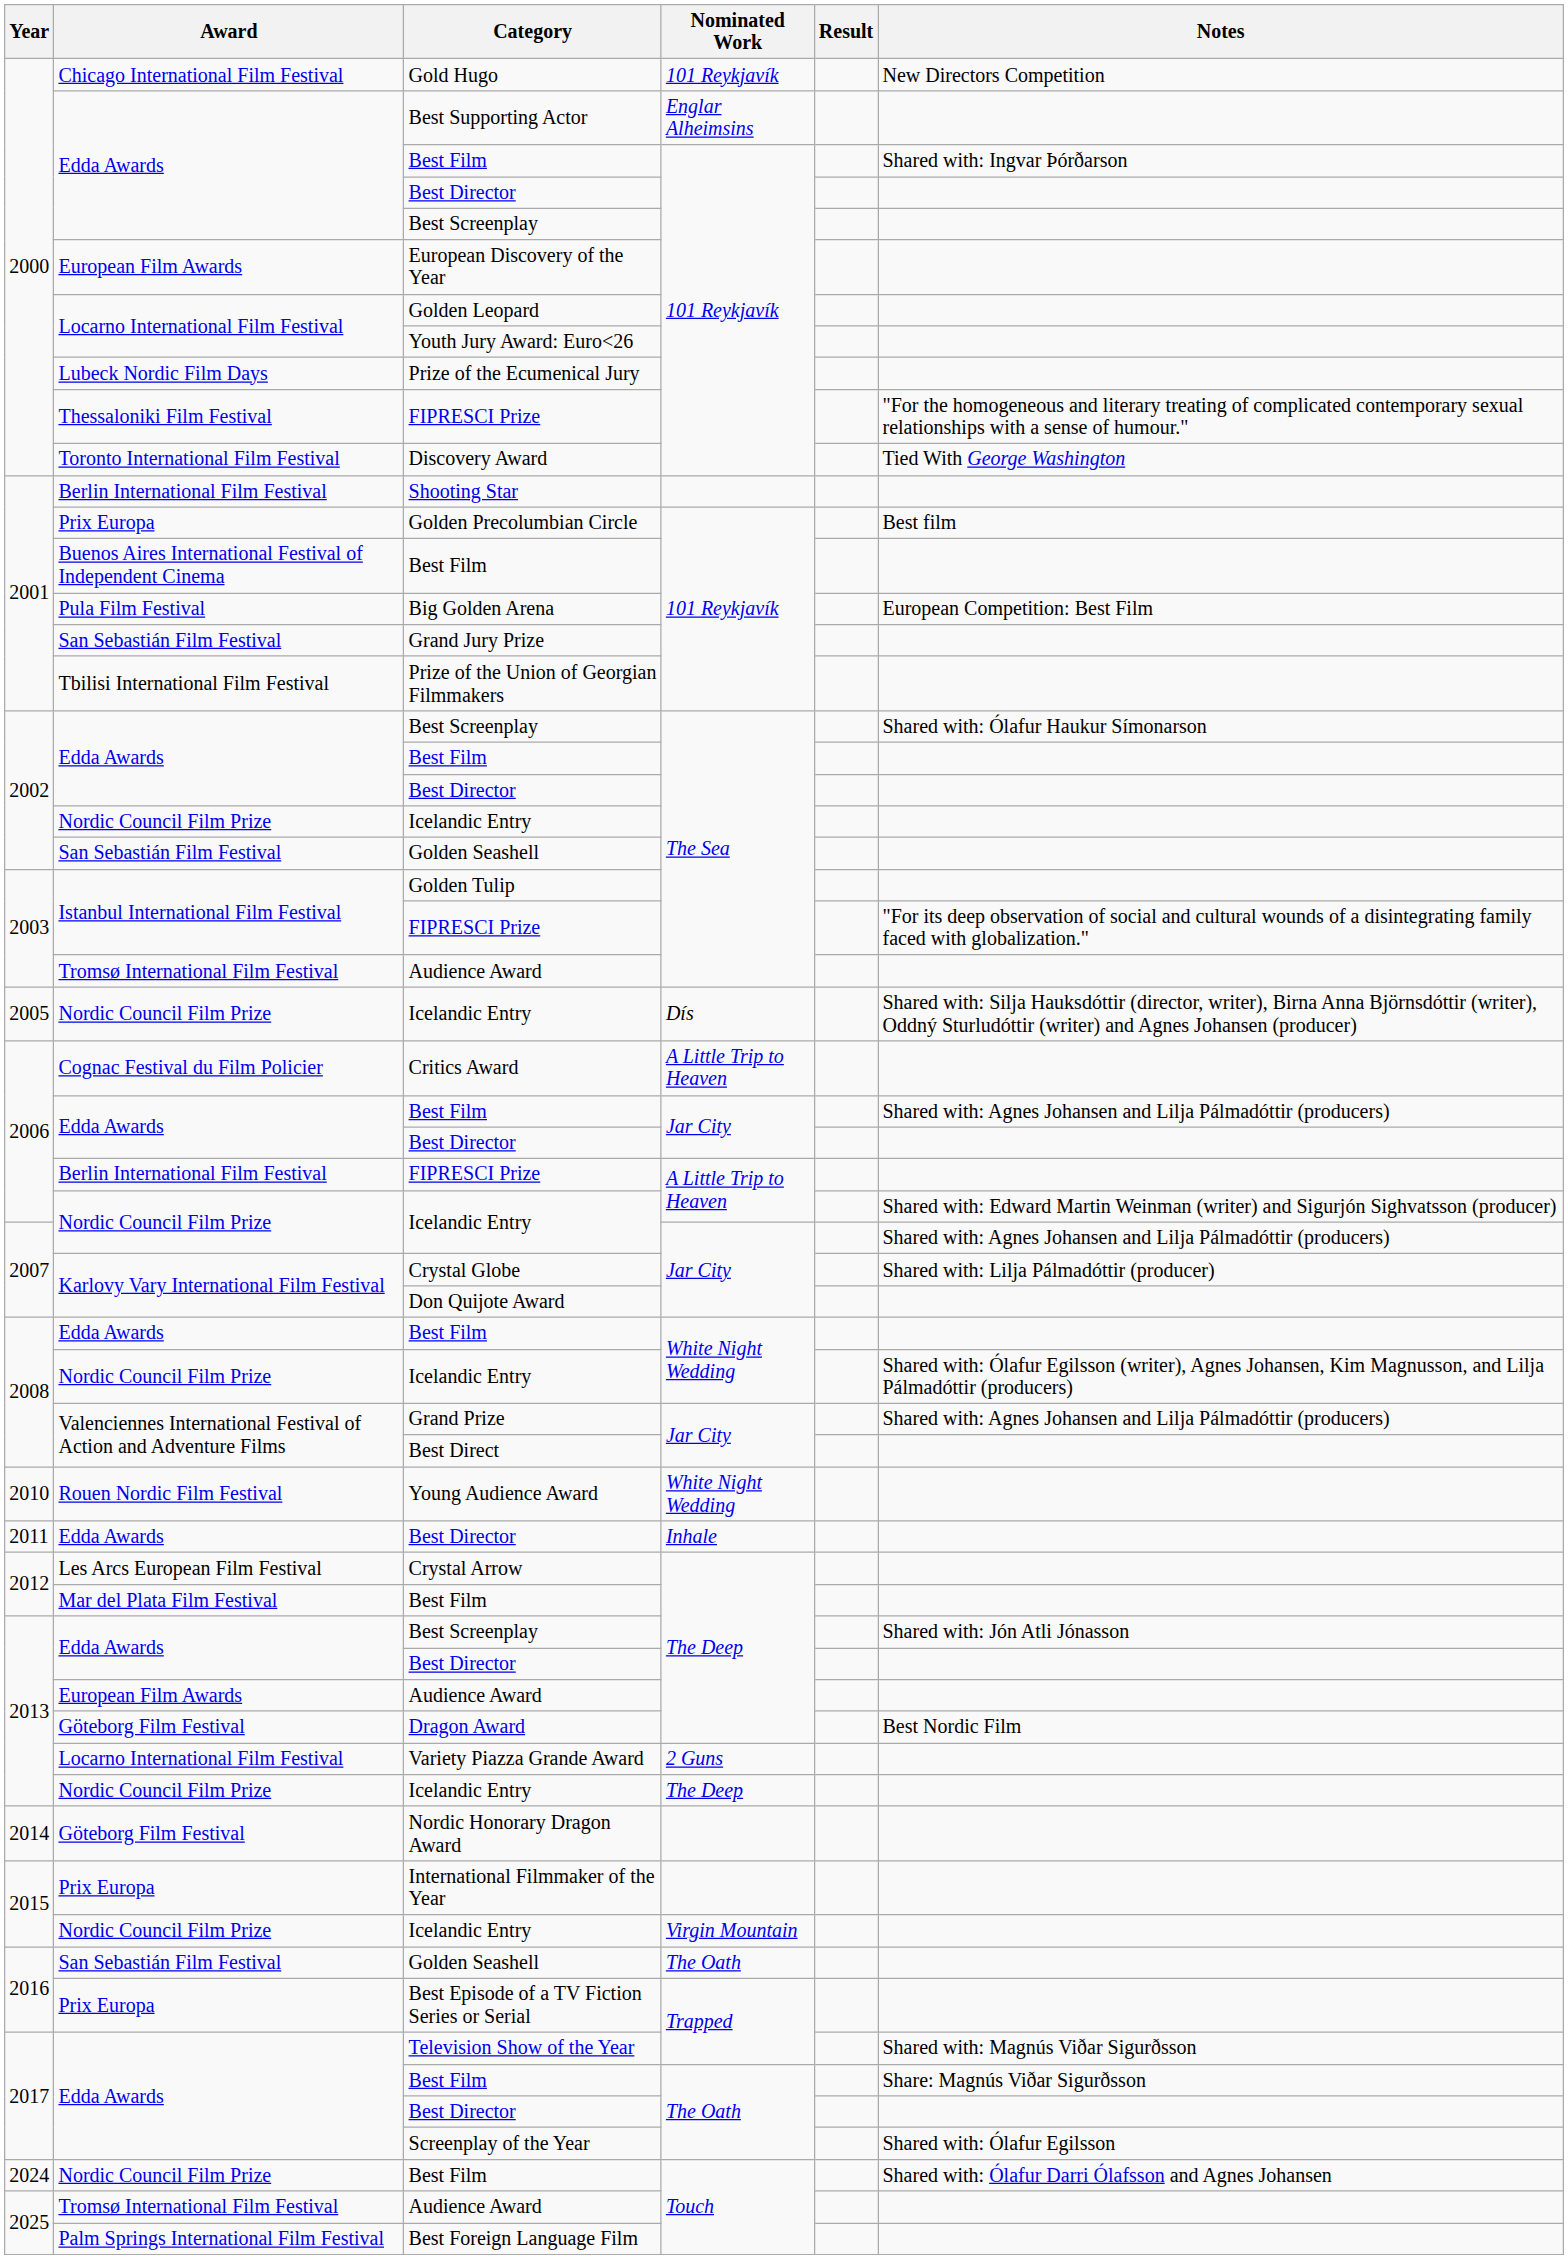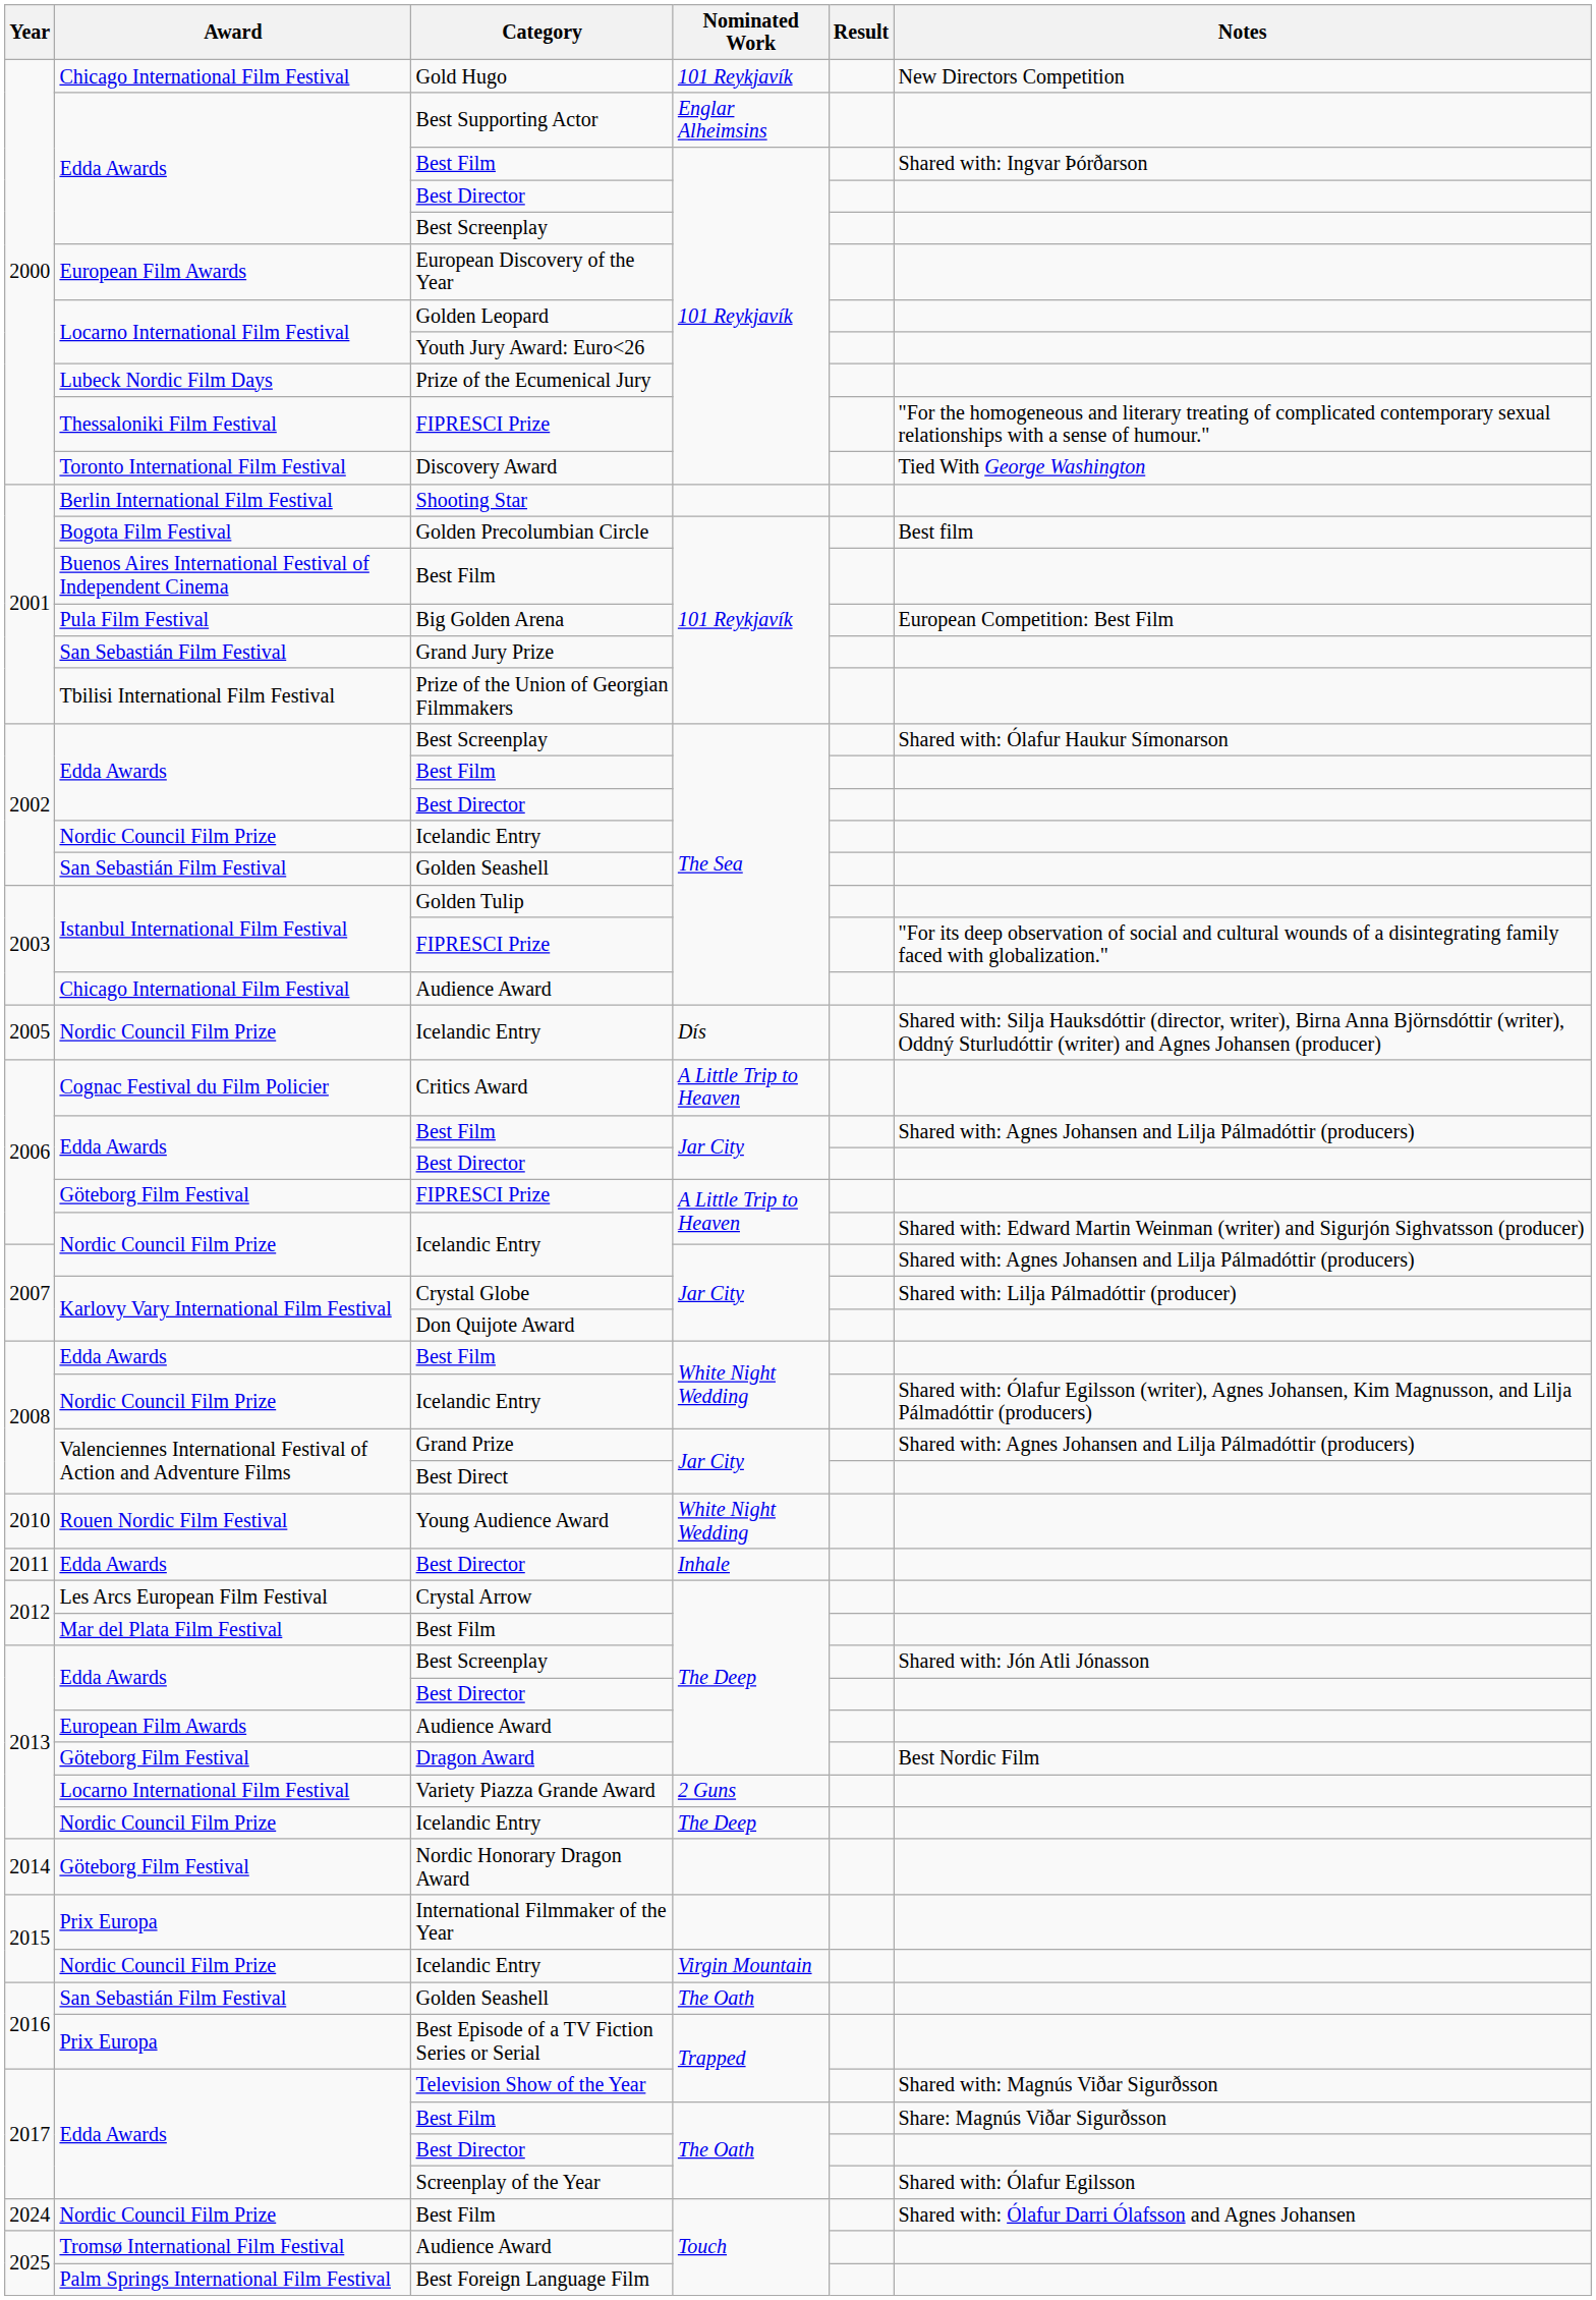 <table class="wikitable">
 <tr>
 <th>Year</th>
 <th>Award</th>
 <th>Category</th>
 <th>Nominated Work</th>
 <th>Result</th>
 <th>Notes</th>
 </tr>
 <tr>
 <td rowspan=11>2000</td>
 <td><a href='#'>Chicago International Film Festival</a></td>
 <td>Gold Hugo</td>
 <td><em><a href='#'>101 Reykjavík</a></em></td>
 <td></td>
 <td>New Directors Competition</td>
 </tr>
 <tr>
 <td rowspan=4><a href='#'>Edda Awards</a></td>
 <td>Best Supporting Actor</td>
 <td><em><a href='#'>Englar Alheimsins</a></em></td>
 <td></td>
 <td></td>
 </tr>
 <tr>
 <td><a href='#'>Best Film</a></td>
 <td rowspan=9><em><a href='#'>101 Reykjavík</a></em></td>
 <td></td>
 <td>Shared with: Ingvar Þórðarson</td>
 </tr>
 <tr>
 <td><a href='#'>Best Director</a></td>
 <td></td>
 <td></td>
 </tr>
 <tr>
 <td>Best Screenplay</td>
 <td></td>
 <td></td>
 </tr>
 <tr>
 <td><a href='#'>European Film Awards</a></td>
 <td>European Discovery of the Year</td>
 <td></td>
 <td></td>
 </tr>
 <tr>
 <td rowspan=2><a href='#'>Locarno International Film Festival</a></td>
 <td>Golden Leopard</td>
 <td></td>
 <td></td>
 </tr>
 <tr>
 <td>Youth Jury Award: Euro<26</td>
 <td></td>
 <td></td>
 </tr>
 <tr>
 <td><a href='#'>Lubeck Nordic Film Days</a></td>
 <td>Prize of the Ecumenical Jury</td>
 <td></td>
 <td></td>
 </tr>
 <tr>
 <td><a href='#'>Thessaloniki Film Festival</a></td>
 <td><a href='#'>FIPRESCI Prize</a></td>
 <td></td>
 <td>"For the homogeneous and literary treating of complicated contemporary sexual relationships with a sense of humour."</td>
 </tr>
 <tr>
 <td><a href='#'>Toronto International Film Festival</a></td>
 <td>Discovery Award</td>
 <td></td>
 <td>Tied With <em><a href='#'>George Washington</a></em></td>
 </tr>
 <tr>
 <td rowspan=6>2001</td>
 <td><a href='#'>Berlin International Film Festival</a></td>
 <td><a href='#'>Shooting Star</a></td>
 <td></td>
 <td></td>
 <td></td>
 </tr>
 <tr>
-<td><a href='#'>Prix Europa</a></td>
+<td><a href='#'>Bogota Film Festival</a></td>
 <td>Golden Precolumbian Circle</td>
 <td rowspan=5><em><a href='#'>101 Reykjavík</a></em></td>
 <td></td>
 <td>Best film</td>
 </tr>
 <tr>
 <td><a href='#'>Buenos Aires International Festival of Independent Cinema</a></td>
 <td>Best Film</td>
 <td></td>
 <td></td>
 </tr>
 <tr>
 <td><a href='#'>Pula Film Festival</a></td>
 <td>Big Golden Arena</td>
 <td></td>
 <td>European Competition: Best Film</td>
 </tr>
 <tr>
 <td><a href='#'>San Sebastián Film Festival</a></td>
 <td>Grand Jury Prize</td>
 <td></td>
 <td></td>
 </tr>
 <tr>
 <td>Tbilisi International Film Festival</td>
 <td>Prize of the Union of Georgian Filmmakers</td>
 <td></td>
 <td></td>
 </tr>
 <tr>
 <td rowspan=5>2002</td>
 <td rowspan=3><a href='#'>Edda Awards</a></td>
 <td>Best Screenplay</td>
 <td rowspan=8><em><a href='#'>The Sea</a></em></td>
 <td></td>
 <td>Shared with: Ólafur Haukur Símonarson</td>
 </tr>
 <tr>
 <td><a href='#'>Best Film</a></td>
 <td></td>
 <td></td>
 </tr>
 <tr>
 <td><a href='#'>Best Director</a></td>
 <td></td>
 <td></td>
 </tr>
 <tr>
 <td><a href='#'>Nordic Council Film Prize</a></td>
 <td>Icelandic Entry</td>
 <td></td>
 <td></td>
 </tr>
 <tr>
 <td><a href='#'>San Sebastián Film Festival</a></td>
 <td>Golden Seashell</td>
 <td></td>
 <td></td>
 </tr>
 <tr>
 <td rowspan=3>2003</td>
 <td rowspan=2><a href='#'>Istanbul International Film Festival</a></td>
 <td>Golden Tulip</td>
 <td></td>
 <td></td>
 </tr>
 <tr>
 <td><a href='#'>FIPRESCI Prize</a></td>
 <td></td>
 <td>"For its deep observation of social and cultural wounds of a disintegrating family faced with globalization."</td>
 </tr>
 <tr>
-<td><a href='#'>Tromsø International Film Festival</a></td>
+<td><a href='#'>Chicago International Film Festival</a></td>
 <td>Audience Award</td>
 <td></td>
 <td></td>
 </tr>
 <tr>
 <td>2005</td>
 <td><a href='#'>Nordic Council Film Prize</a></td>
 <td>Icelandic Entry</td>
 <td><em>Dís</em></td>
 <td></td>
 <td>Shared with: Silja Hauksdóttir (director, writer), Birna Anna Björnsdóttir (writer), Oddný Sturludóttir (writer) and Agnes Johansen (producer)</td>
 </tr>
 <tr>
 <td rowspan=5>2006</td>
 <td><a href='#'>Cognac Festival du Film Policier</a></td>
 <td>Critics Award</td>
 <td><em><a href='#'>A Little Trip to Heaven</a></em></td>
 <td></td>
 <td></td>
 </tr>
 <tr>
 <td rowspan=2><a href='#'>Edda Awards</a></td>
 <td><a href='#'>Best Film</a></td>
 <td rowspan=2><em><a href='#'>Jar City</a></em></td>
 <td></td>
 <td>Shared with: Agnes Johansen and Lilja Pálmadóttir (producers)</td>
 </tr>
 <tr>
 <td><a href='#'>Best Director</a></td>
 <td></td>
 <td></td>
 </tr>
 <tr>
-<td><a href='#'>Berlin International Film Festival</a></td>
+<td><a href='#'>Göteborg Film Festival</a></td>
 <td><a href='#'>FIPRESCI Prize</a></td>
 <td rowspan=2><em><a href='#'>A Little Trip to Heaven</a></em></td>
 <td></td>
 <td></td>
 </tr>
 <tr>
 <td rowspan=2><a href='#'>Nordic Council Film Prize</a></td>
 <td rowspan=2>Icelandic Entry</td>
 <td></td>
 <td>Shared with: Edward Martin Weinman (writer) and Sigurjón Sighvatsson (producer)</td>
 </tr>
 <tr>
 <td rowspan=3>2007</td>
 <td rowspan=3><em><a href='#'>Jar City</a></em></td>
 <td></td>
 <td>Shared with: Agnes Johansen and Lilja Pálmadóttir (producers)</td>
 </tr>
 <tr>
 <td rowspan=2><a href='#'>Karlovy Vary International Film Festival</a></td>
 <td>Crystal Globe</td>
 <td></td>
 <td>Shared with: Lilja Pálmadóttir (producer)</td>
 </tr>
 <tr>
 <td>Don Quijote Award</td>
 <td></td>
 <td></td>
 </tr>
 <tr>
 <td rowspan=4>2008</td>
 <td><a href='#'>Edda Awards</a></td>
 <td><a href='#'>Best Film</a></td>
 <td rowspan=2><em><a href='#'>White Night Wedding</a></em></td>
 <td></td>
 <td></td>
 </tr>
 <tr>
 <td><a href='#'>Nordic Council Film Prize</a></td>
 <td>Icelandic Entry</td>
 <td></td>
 <td>Shared with: Ólafur Egilsson (writer), Agnes Johansen, Kim Magnusson, and Lilja Pálmadóttir (producers)</td>
 </tr>
 <tr>
 <td rowspan=2>Valenciennes International Festival of Action and Adventure Films</td>
 <td>Grand Prize</td>
 <td rowspan=2><em><a href='#'>Jar City</a></em></td>
 <td></td>
 <td>Shared with: Agnes Johansen and Lilja Pálmadóttir (producers)</td>
 </tr>
 <tr>
 <td>Best Direct</td>
 <td></td>
 <td></td>
 </tr>
 <tr>
 <td>2010</td>
 <td><a href='#'>Rouen Nordic Film Festival</a></td>
 <td>Young Audience Award</td>
 <td><em><a href='#'>White Night Wedding</a></em></td>
 <td></td>
 <td></td>
 </tr>
 <tr>
 <td>2011</td>
 <td><a href='#'>Edda Awards</a></td>
 <td><a href='#'>Best Director</a></td>
 <td><em><a href='#'>Inhale</a></em></td>
 <td></td>
 <td></td>
 </tr>
 <tr>
 <td rowspan=2>2012</td>
 <td>Les Arcs European Film Festival</td>
 <td>Crystal Arrow</td>
 <td rowspan=6><em><a href='#'>The Deep</a></em></td>
 <td></td>
 <td></td>
 </tr>
 <tr>
 <td><a href='#'>Mar del Plata Film Festival</a></td>
 <td>Best Film</td>
 <td></td>
 <td></td>
 </tr>
 <tr>
 <td rowspan=6>2013</td>
 <td rowspan=2><a href='#'>Edda Awards</a></td>
 <td>Best Screenplay</td>
 <td></td>
 <td>Shared with: Jón Atli Jónasson</td>
 </tr>
 <tr>
 <td><a href='#'>Best Director</a></td>
 <td></td>
 <td></td>
 </tr>
 <tr>
 <td><a href='#'>European Film Awards</a></td>
 <td>Audience Award</td>
 <td></td>
 <td></td>
 </tr>
 <tr>
 <td><a href='#'>Göteborg Film Festival</a></td>
 <td><a href='#'>Dragon Award</a></td>
 <td></td>
 <td>Best Nordic Film</td>
 </tr>
 <tr>
 <td><a href='#'>Locarno International Film Festival</a></td>
 <td>Variety Piazza Grande Award</td>
 <td><em><a href='#'>2 Guns</a></em></td>
 <td></td>
 <td></td>
 </tr>
 <tr>
 <td><a href='#'>Nordic Council Film Prize</a></td>
 <td>Icelandic Entry</td>
 <td><em><a href='#'>The Deep</a></em></td>
 <td></td>
 <td></td>
 </tr>
 <tr>
 <td>2014</td>
 <td><a href='#'>Göteborg Film Festival</a></td>
 <td>Nordic Honorary Dragon Award</td>
 <td></td>
 <td></td>
 <td></td>
 </tr>
 <tr>
 <td rowspan=2>2015</td>
 <td><a href='#'>Prix Europa</a></td>
 <td>International Filmmaker of the Year</td>
 <td></td>
 <td></td>
 <td></td>
 </tr>
 <tr>
 <td><a href='#'>Nordic Council Film Prize</a></td>
 <td>Icelandic Entry</td>
 <td><em><a href='#'>Virgin Mountain</a></em></td>
 <td></td>
 <td></td>
 </tr>
 <tr>
 <td rowspan=2>2016</td>
 <td><a href='#'>San Sebastián Film Festival</a></td>
 <td>Golden Seashell</td>
 <td><em><a href='#'>The Oath</a></em></td>
 <td></td>
 <td></td>
 </tr>
 <tr>
 <td><a href='#'>Prix Europa</a></td>
 <td>Best Episode of a TV Fiction Series or Serial</td>
 <td rowspan=2><em><a href='#'>Trapped</a></em></td>
 <td></td>
 <td></td>
 </tr>
 <tr>
 <td rowspan=4>2017</td>
 <td rowspan=4><a href='#'>Edda Awards</a></td>
 <td><a href='#'>Television Show of the Year</a></td>
 <td></td>
 <td>Shared with: Magnús Viðar Sigurðsson</td>
 </tr>
 <tr>
 <td><a href='#'>Best Film</a></td>
 <td rowspan=3><em><a href='#'>The Oath</a></em></td>
 <td></td>
 <td>Share: Magnús Viðar Sigurðsson</td>
 </tr>
 <tr>
 <td><a href='#'>Best Director</a></td>
 <td></td>
 <td></td>
 </tr>
 <tr>
 <td>Screenplay of the Year</td>
 <td></td>
 <td>Shared with: Ólafur Egilsson</td>
 </tr>
 <tr>
 <td>2024</td>
 <td><a href='#'>Nordic Council Film Prize</a></td>
 <td>Best Film</td>
 <td rowspan=3><em><a href='#'>Touch</a></em></td>
 <td></td>
 <td>Shared with: <a href='#'>Ólafur Darri Ólafsson</a> and Agnes Johansen</td>
 </tr>
 <tr>
 <td rowspan=2>2025</td>
 <td><a href='#'>Tromsø International Film Festival</a></td>
 <td>Audience Award</td>
 <td></td>
 <td></td>
 </tr>
 <tr>
 <td><a href='#'>Palm Springs International Film Festival</a></td>
 <td>Best Foreign Language Film</td>
 <td></td>
 <td></td>
 </tr>
 </table>
